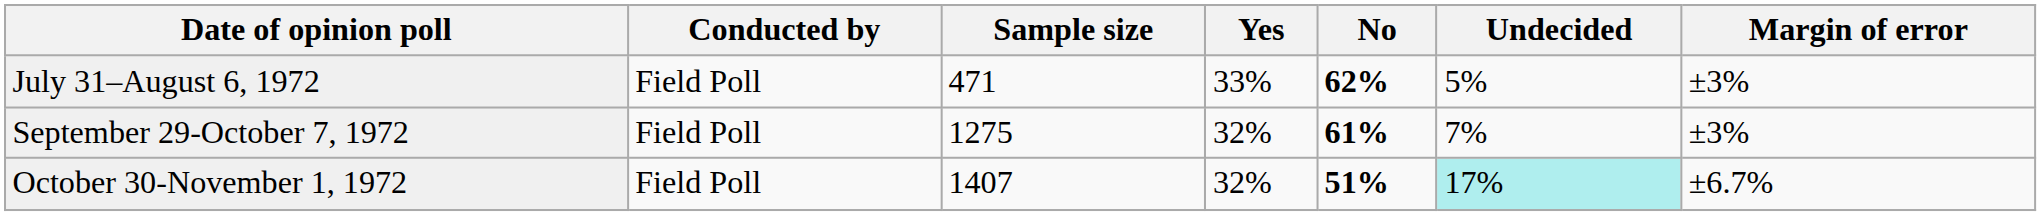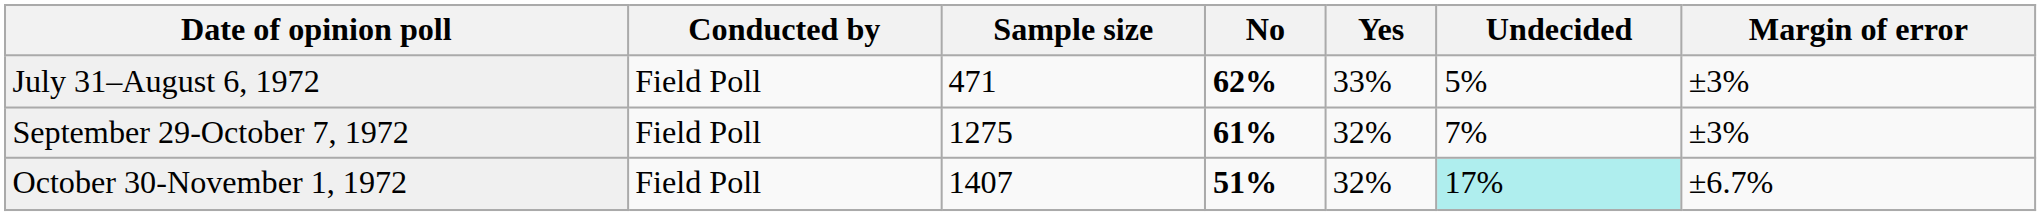 <table class="wikitable" style="width:80%">
 <tr>
 <th>Date of opinion poll</th>
 <th>Conducted by</th>
 <th>Sample size</th>
+<th>No</th>
 <th>Yes</th>
-<th>No</th>
 <th>Undecided</th>
 <th>Margin of error</th>
 </tr>
 <tr>
 <td style="background:#f0f0f0;">July 31–August 6, 1972</td>
 <td>Field Poll</td>
 <td>471</td>
+<td><strong>62%</strong></td>
 <td>33%</td>
-<td><strong>62%</strong></td>
 <td>5%</td>
 <td>±3%</td>
 </tr>
 <tr>
 <td style="background:#f0f0f0;">September 29-October 7, 1972</td>
 <td>Field Poll</td>
 <td>1275</td>
+<td><strong>61%</strong></td>
 <td>32%</td>
-<td><strong>61%</strong></td>
 <td>7%</td>
 <td>±3%</td>
 </tr>
 <tr>
 <td style="background:#f0f0f0;">October 30-November 1, 1972</td>
 <td>Field Poll</td>
 <td>1407</td>
+<td><strong>51%</strong></td>
 <td>32%</td>
-<td><strong>51%</strong></td>
 <td style="background: paleturquoise;">17%</td>
 <td>±6.7%</td>
 </tr>
 </table>
